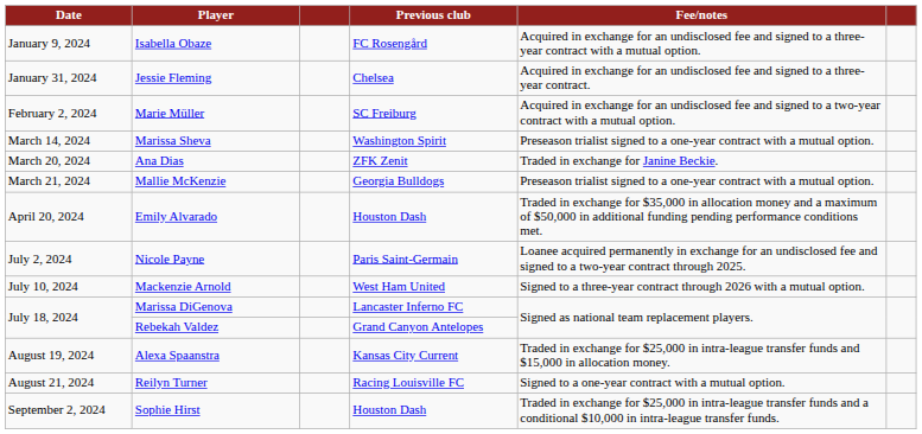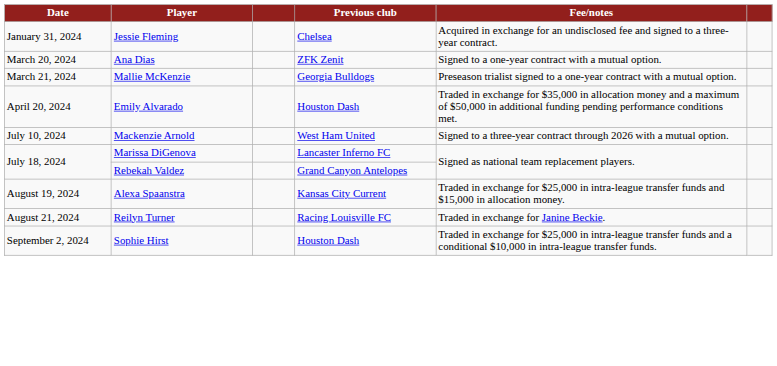 <table class="wikitable sortable">
 <tr>
 <th style="background:#921f1c; color:#fff; width:150px;" scope="col" data-sort-type="date">Date</th>
 <th style="background:#921f1c; color:#fff; width:200px;" scope="col">Player</th>
 <th style="background:#921f1c; color:#fff; width:55px;" scope="col"></th>
 <th style="background:#921f1c; color:#fff; width:200px;" scope="col">Previous club</th>
 <th style="background:#921f1c; color:#fff; width:450px;" scope="col">Fee/notes</th>
 <th style="background:#921f1c; color:#fff; width:30px;" scope="col"></th>
 </tr>
 <tr>
-<td>January 9, 2024</td>
-<td> <a href='#'>Isabella Obaze</a></td>
-<td align="center"></td>
-<td> <a href='#'>FC Rosengård</a></td>
-<td>Acquired in exchange for an undisclosed fee and signed to a three-year contract with a mutual option.</td>
-<td></td>
-</tr>
-<tr>
 <td>January 31, 2024</td>
 <td> <a href='#'>Jessie Fleming</a></td>
 <td></td>
 <td> <a href='#'>Chelsea</a></td>
 <td>Acquired in exchange for an undisclosed fee and signed to a three-year contract.</td>
 <td></td>
 </tr>
 <tr>
-<td>February 2, 2024</td>
-<td> <a href='#'>Marie Müller</a></td>
-<td></td>
-<td> <a href='#'>SC Freiburg</a></td>
-<td>Acquired in exchange for an undisclosed fee and signed to a two-year contract with a mutual option.</td>
-<td></td>
-</tr>
-<tr>
-<td>March 14, 2024</td>
-<td> <a href='#'>Marissa Sheva</a></td>
-<td></td>
-<td> <a href='#'>Washington Spirit</a></td>
-<td>Preseason trialist signed to a one-year contract with a mutual option.</td>
-<td></td>
-</tr>
-<tr>
 <td>March 20, 2024</td>
 <td> <a href='#'>Ana Dias</a></td>
 <td></td>
 <td> <a href='#'>ZFK Zenit</a></td>
-<td>Traded in exchange for <a href='#'>Janine Beckie</a>.</td>
+<td>Signed to a one-year contract with a mutual option.</td>
 <td></td>
 </tr>
 <tr>
 <td>March 21, 2024</td>
 <td> <a href='#'>Mallie McKenzie</a></td>
 <td></td>
 <td> <a href='#'>Georgia Bulldogs</a></td>
 <td>Preseason trialist signed to a one-year contract with a mutual option.</td>
 <td></td>
 </tr>
 <tr>
 <td>April 20, 2024</td>
 <td> <a href='#'>Emily Alvarado</a></td>
 <td></td>
 <td> <a href='#'>Houston Dash</a></td>
 <td>Traded in exchange for $35,000 in allocation money and a maximum of $50,000 in additional funding pending performance conditions met.</td>
-<td></td>
-</tr>
-<tr>
-<td>July 2, 2024</td>
-<td> <a href='#'>Nicole Payne</a></td>
-<td></td>
-<td> <a href='#'>Paris Saint-Germain</a></td>
-<td>Loanee acquired permanently in exchange for an undisclosed fee and signed to a two-year contract through 2025.</td>
 <td></td>
 </tr>
 <tr>
 <td>July 10, 2024</td>
 <td> <a href='#'>Mackenzie Arnold</a></td>
 <td></td>
 <td> <a href='#'>West Ham United</a></td>
 <td>Signed to a three-year contract through 2026 with a mutual option.</td>
 <td></td>
 </tr>
 <tr>
 <td rowspan="2">July 18, 2024</td>
 <td> <a href='#'>Marissa DiGenova</a></td>
 <td></td>
 <td> <a href='#'>Lancaster Inferno FC</a></td>
 <td rowspan="2">Signed as national team replacement players.</td>
 <td rowspan="2"></td>
 </tr>
 <tr>
 <td> <a href='#'>Rebekah Valdez</a></td>
 <td></td>
 <td> <a href='#'>Grand Canyon Antelopes</a></td>
 </tr>
 <tr>
 <td>August 19, 2024</td>
 <td> <a href='#'>Alexa Spaanstra</a></td>
 <td></td>
 <td> <a href='#'>Kansas City Current</a></td>
 <td>Traded in exchange for $25,000 in intra-league transfer funds and $15,000 in allocation money.</td>
 <td></td>
 </tr>
 <tr>
 <td>August 21, 2024</td>
 <td> <a href='#'>Reilyn Turner</a></td>
 <td></td>
 <td> <a href='#'>Racing Louisville FC</a></td>
-<td>Signed to a one-year contract with a mutual option.</td>
+<td>Traded in exchange for <a href='#'>Janine Beckie</a>.</td>
 <td></td>
 </tr>
 <tr>
 <td>September 2, 2024</td>
 <td> <a href='#'>Sophie Hirst</a></td>
 <td></td>
 <td> <a href='#'>Houston Dash</a></td>
 <td>Traded in exchange for $25,000 in intra-league transfer funds and a conditional $10,000 in intra-league transfer funds.</td>
 <td></td>
 </tr>
 </table>
